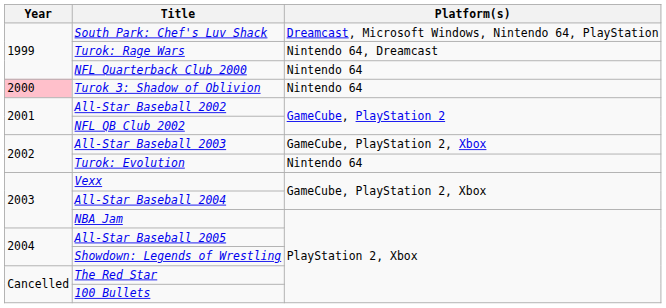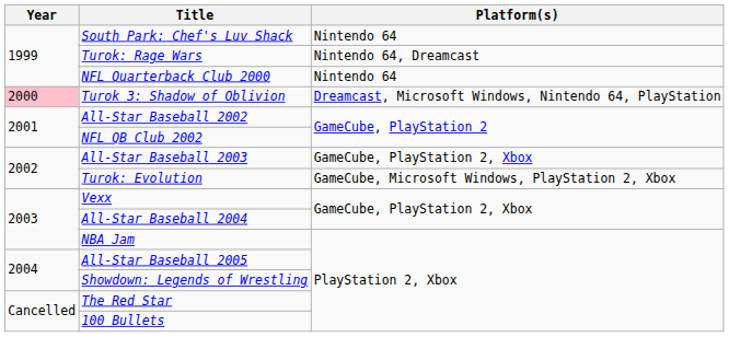 <table class="wikitable sortable">
 <tr>
 <th>Year</th>
 <th>Title</th>
 <th>Platform(s)</th>
 </tr>
 <tr>
 <td rowspan="3">1999</td>
 <td><em><a href='#'>South Park: Chef's Luv Shack</a></em></td>
-<td><a href='#'>Dreamcast</a>, Microsoft Windows, Nintendo 64, PlayStation</td>
+<td>Nintendo 64</td>
 </tr>
 <tr>
 <td><em><a href='#'>Turok: Rage Wars</a></em></td>
 <td>Nintendo 64, Dreamcast</td>
 </tr>
 <tr>
 <td><em><a href='#'>NFL Quarterback Club 2000</a></em></td>
 <td>Nintendo 64</td>
 </tr>
 <tr>
 <td style="background: pink;">2000</td>
 <td><em><a href='#'>Turok 3: Shadow of Oblivion</a></em></td>
-<td>Nintendo 64</td>
+<td><a href='#'>Dreamcast</a>, Microsoft Windows, Nintendo 64, PlayStation</td>
 </tr>
 <tr>
 <td rowspan="2">2001</td>
 <td><em><a href='#'>All-Star Baseball 2002</a></em></td>
 <td rowspan="2"><a href='#'>GameCube</a>, <a href='#'>PlayStation 2</a></td>
 </tr>
 <tr>
 <td><em><a href='#'>NFL QB Club 2002</a></em></td>
 </tr>
 <tr>
 <td rowspan="2">2002</td>
 <td><em><a href='#'>All-Star Baseball 2003</a></em></td>
 <td>GameCube, PlayStation 2, <a href='#'>Xbox</a></td>
 </tr>
 <tr>
 <td><em><a href='#'>Turok: Evolution</a></em></td>
-<td>Nintendo 64</td>
+<td>GameCube, Microsoft Windows, PlayStation 2, Xbox</td>
 </tr>
 <tr>
 <td rowspan="3">2003</td>
 <td><em><a href='#'>Vexx</a></em></td>
 <td rowspan="2">GameCube, PlayStation 2, Xbox</td>
 </tr>
 <tr>
 <td><em><a href='#'>All-Star Baseball 2004</a></em></td>
 </tr>
 <tr>
 <td><em><a href='#'>NBA Jam</a></em></td>
 <td rowspan="5">PlayStation 2, Xbox</td>
 </tr>
 <tr>
 <td rowspan="2">2004</td>
 <td><em><a href='#'>All-Star Baseball 2005</a></em></td>
 </tr>
 <tr>
 <td><em><a href='#'>Showdown: Legends of Wrestling</a></em></td>
 </tr>
 <tr>
 <td rowspan="2">Cancelled</td>
 <td><em><a href='#'>The Red Star</a></em></td>
 </tr>
 <tr>
 <td><em><a href='#'>100 Bullets</a></em></td>
 </tr>
 </table>
